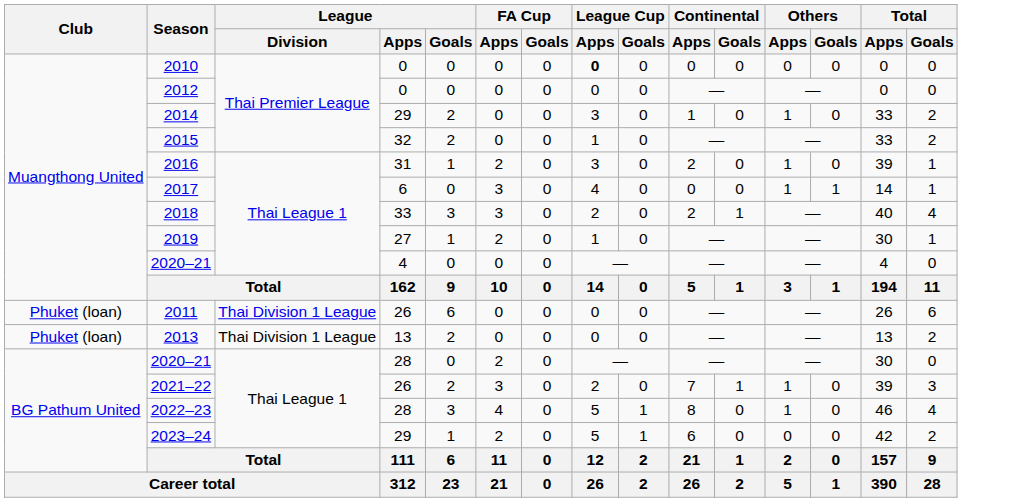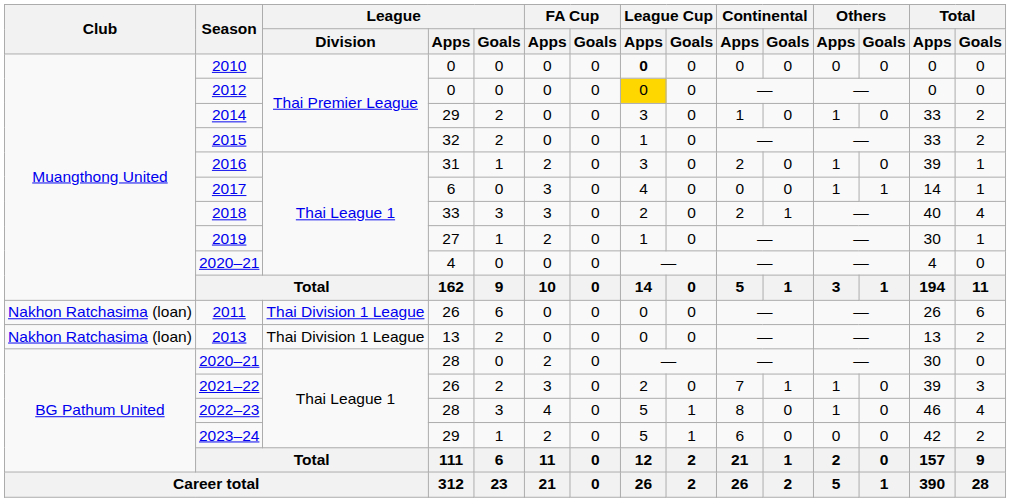 <table class="wikitable" style="text-align: center">
 <tr>
 <th rowspan="2">Club</th>
 <th rowspan="2">Season</th>
 <th colspan="3">League</th>
 <th colspan="2">FA Cup</th>
 <th colspan="2">League Cup</th>
 <th colspan="2">Continental</th>
 <th colspan="2">Others</th>
 <th colspan="2">Total</th>
 </tr>
 <tr>
 <th>Division</th>
 <th>Apps</th>
 <th>Goals</th>
 <th>Apps</th>
 <th>Goals</th>
 <th>Apps</th>
 <th>Goals</th>
 <th>Apps</th>
 <th>Goals</th>
 <th>Apps</th>
 <th>Goals</th>
 <th>Apps</th>
 <th>Goals</th>
 </tr>
 <tr>
 <td rowspan="10"><a href='#'>Muangthong United</a></td>
 <td><a href='#'>2010</a></td>
 <td rowspan="4"><a href='#'>Thai Premier League</a></td>
 <td>0</td>
 <td>0</td>
 <td>0</td>
 <td>0</td>
 <td><strong>0</strong></td>
 <td>0</td>
 <td>0</td>
 <td>0</td>
 <td>0</td>
 <td>0</td>
 <td>0</td>
 <td>0</td>
 </tr>
 <tr>
 <td><a href='#'>2012</a></td>
 <td>0</td>
 <td>0</td>
 <td>0</td>
 <td>0</td>
-<td>0</td>
+<td style="background: gold;">0</td>
 <td>0</td>
 <td colspan="2">—</td>
 <td colspan="2">—</td>
 <td>0</td>
 <td>0</td>
 </tr>
 <tr>
 <td><a href='#'>2014</a></td>
 <td>29</td>
 <td>2</td>
 <td>0</td>
 <td>0</td>
 <td>3</td>
 <td>0</td>
 <td>1</td>
 <td>0</td>
 <td>1</td>
 <td>0</td>
 <td>33</td>
 <td>2</td>
 </tr>
 <tr>
 <td><a href='#'>2015</a></td>
 <td>32</td>
 <td>2</td>
 <td>0</td>
 <td>0</td>
 <td>1</td>
 <td>0</td>
 <td colspan="2">—</td>
 <td colspan="2">—</td>
 <td>33</td>
 <td>2</td>
 </tr>
 <tr>
 <td><a href='#'>2016</a></td>
 <td rowspan="5"><a href='#'>Thai League 1</a></td>
 <td>31</td>
 <td>1</td>
 <td>2</td>
 <td>0</td>
 <td>3</td>
 <td>0</td>
 <td>2</td>
 <td>0</td>
 <td>1</td>
 <td>0</td>
 <td>39</td>
 <td>1</td>
 </tr>
 <tr>
 <td><a href='#'>2017</a></td>
 <td>6</td>
 <td>0</td>
 <td>3</td>
 <td>0</td>
 <td>4</td>
 <td>0</td>
 <td>0</td>
 <td>0</td>
 <td>1</td>
 <td>1</td>
 <td>14</td>
 <td>1</td>
 </tr>
 <tr>
 <td><a href='#'>2018</a></td>
 <td>33</td>
 <td>3</td>
 <td>3</td>
 <td>0</td>
 <td>2</td>
 <td>0</td>
 <td>2</td>
 <td>1</td>
 <td colspan="2">—</td>
 <td>40</td>
 <td>4</td>
 </tr>
 <tr>
 <td><a href='#'>2019</a></td>
 <td>27</td>
 <td>1</td>
 <td>2</td>
 <td>0</td>
 <td>1</td>
 <td>0</td>
 <td colspan="2">—</td>
 <td colspan="2">—</td>
 <td>30</td>
 <td>1</td>
 </tr>
 <tr>
 <td><a href='#'>2020–21</a></td>
 <td>4</td>
 <td>0</td>
 <td>0</td>
 <td>0</td>
 <td colspan="2">—</td>
 <td colspan="2">—</td>
 <td colspan="2">—</td>
 <td>4</td>
 <td>0</td>
 </tr>
 <tr>
 <th colspan=2>Total</th>
 <th>162</th>
 <th>9</th>
 <th>10</th>
 <th>0</th>
 <th>14</th>
 <th>0</th>
 <th>5</th>
 <th>1</th>
 <th>3</th>
 <th>1</th>
 <th>194</th>
 <th>11</th>
 </tr>
 <tr>
-<td><a href='#'>Phuket</a> (loan)</td>
+<td><a href='#'>Nakhon Ratchasima</a> (loan)</td>
 <td><a href='#'>2011</a></td>
 <td><a href='#'>Thai Division 1 League</a></td>
 <td>26</td>
 <td>6</td>
 <td>0</td>
 <td>0</td>
 <td>0</td>
 <td>0</td>
 <td colspan="2">—</td>
 <td colspan="2">—</td>
 <td>26</td>
 <td>6</td>
 </tr>
 <tr>
-<td><a href='#'>Phuket</a> (loan)</td>
+<td><a href='#'>Nakhon Ratchasima</a> (loan)</td>
 <td><a href='#'>2013</a></td>
 <td>Thai Division 1 League</td>
 <td>13</td>
 <td>2</td>
 <td>0</td>
 <td>0</td>
 <td>0</td>
 <td>0</td>
 <td colspan="2">—</td>
 <td colspan="2">—</td>
 <td>13</td>
 <td>2</td>
 </tr>
 <tr>
 <td rowspan="5"><a href='#'>BG Pathum United</a></td>
 <td><a href='#'>2020–21</a></td>
 <td rowspan="4">Thai League 1</td>
 <td>28</td>
 <td>0</td>
 <td>2</td>
 <td>0</td>
 <td colspan="2">—</td>
 <td colspan="2">—</td>
 <td colspan="2">—</td>
 <td>30</td>
 <td>0</td>
 </tr>
 <tr>
 <td><a href='#'>2021–22</a></td>
 <td>26</td>
 <td>2</td>
 <td>3</td>
 <td>0</td>
 <td>2</td>
 <td>0</td>
 <td>7</td>
 <td>1</td>
 <td>1</td>
 <td>0</td>
 <td>39</td>
 <td>3</td>
 </tr>
 <tr>
 <td><a href='#'>2022–23</a></td>
 <td>28</td>
 <td>3</td>
 <td>4</td>
 <td>0</td>
 <td>5</td>
 <td>1</td>
 <td>8</td>
 <td>0</td>
 <td>1</td>
 <td>0</td>
 <td>46</td>
 <td>4</td>
 </tr>
 <tr>
 <td><a href='#'>2023–24</a></td>
 <td>29</td>
 <td>1</td>
 <td>2</td>
 <td>0</td>
 <td>5</td>
 <td>1</td>
 <td>6</td>
 <td>0</td>
 <td>0</td>
 <td>0</td>
 <td>42</td>
 <td>2</td>
 </tr>
 <tr>
 <th colspan=2>Total</th>
 <th>111</th>
 <th>6</th>
 <th>11</th>
 <th>0</th>
 <th>12</th>
 <th>2</th>
 <th>21</th>
 <th>1</th>
 <th>2</th>
 <th>0</th>
 <th>157</th>
 <th>9</th>
 </tr>
 <tr>
 <th colspan=3>Career total</th>
 <th>312</th>
 <th>23</th>
 <th>21</th>
 <th>0</th>
 <th>26</th>
 <th>2</th>
 <th>26</th>
 <th>2</th>
 <th>5</th>
 <th>1</th>
 <th>390</th>
 <th>28</th>
 </tr>
 </table>
